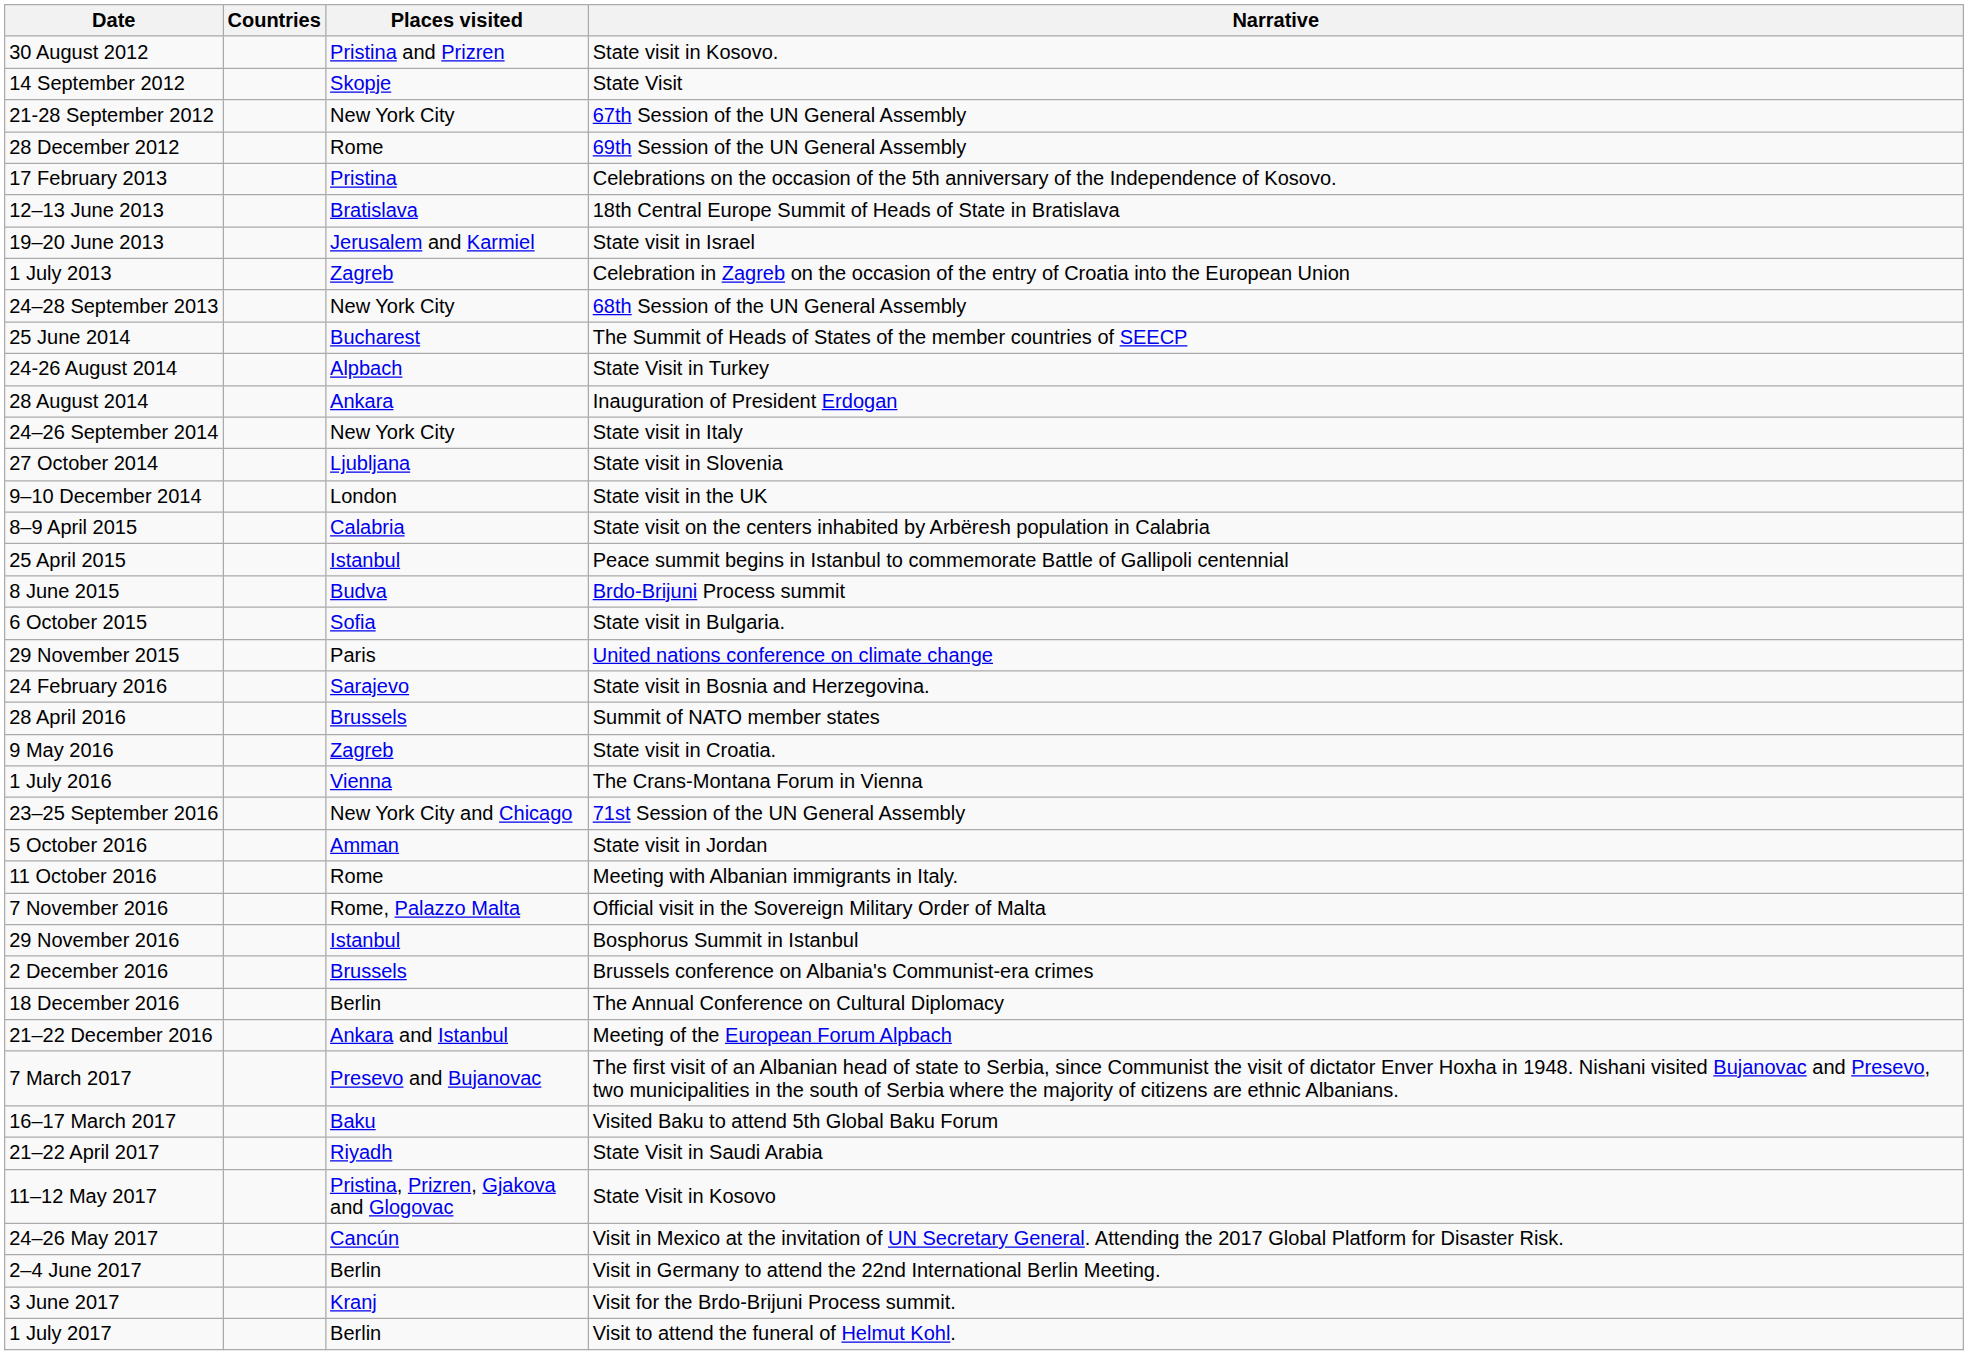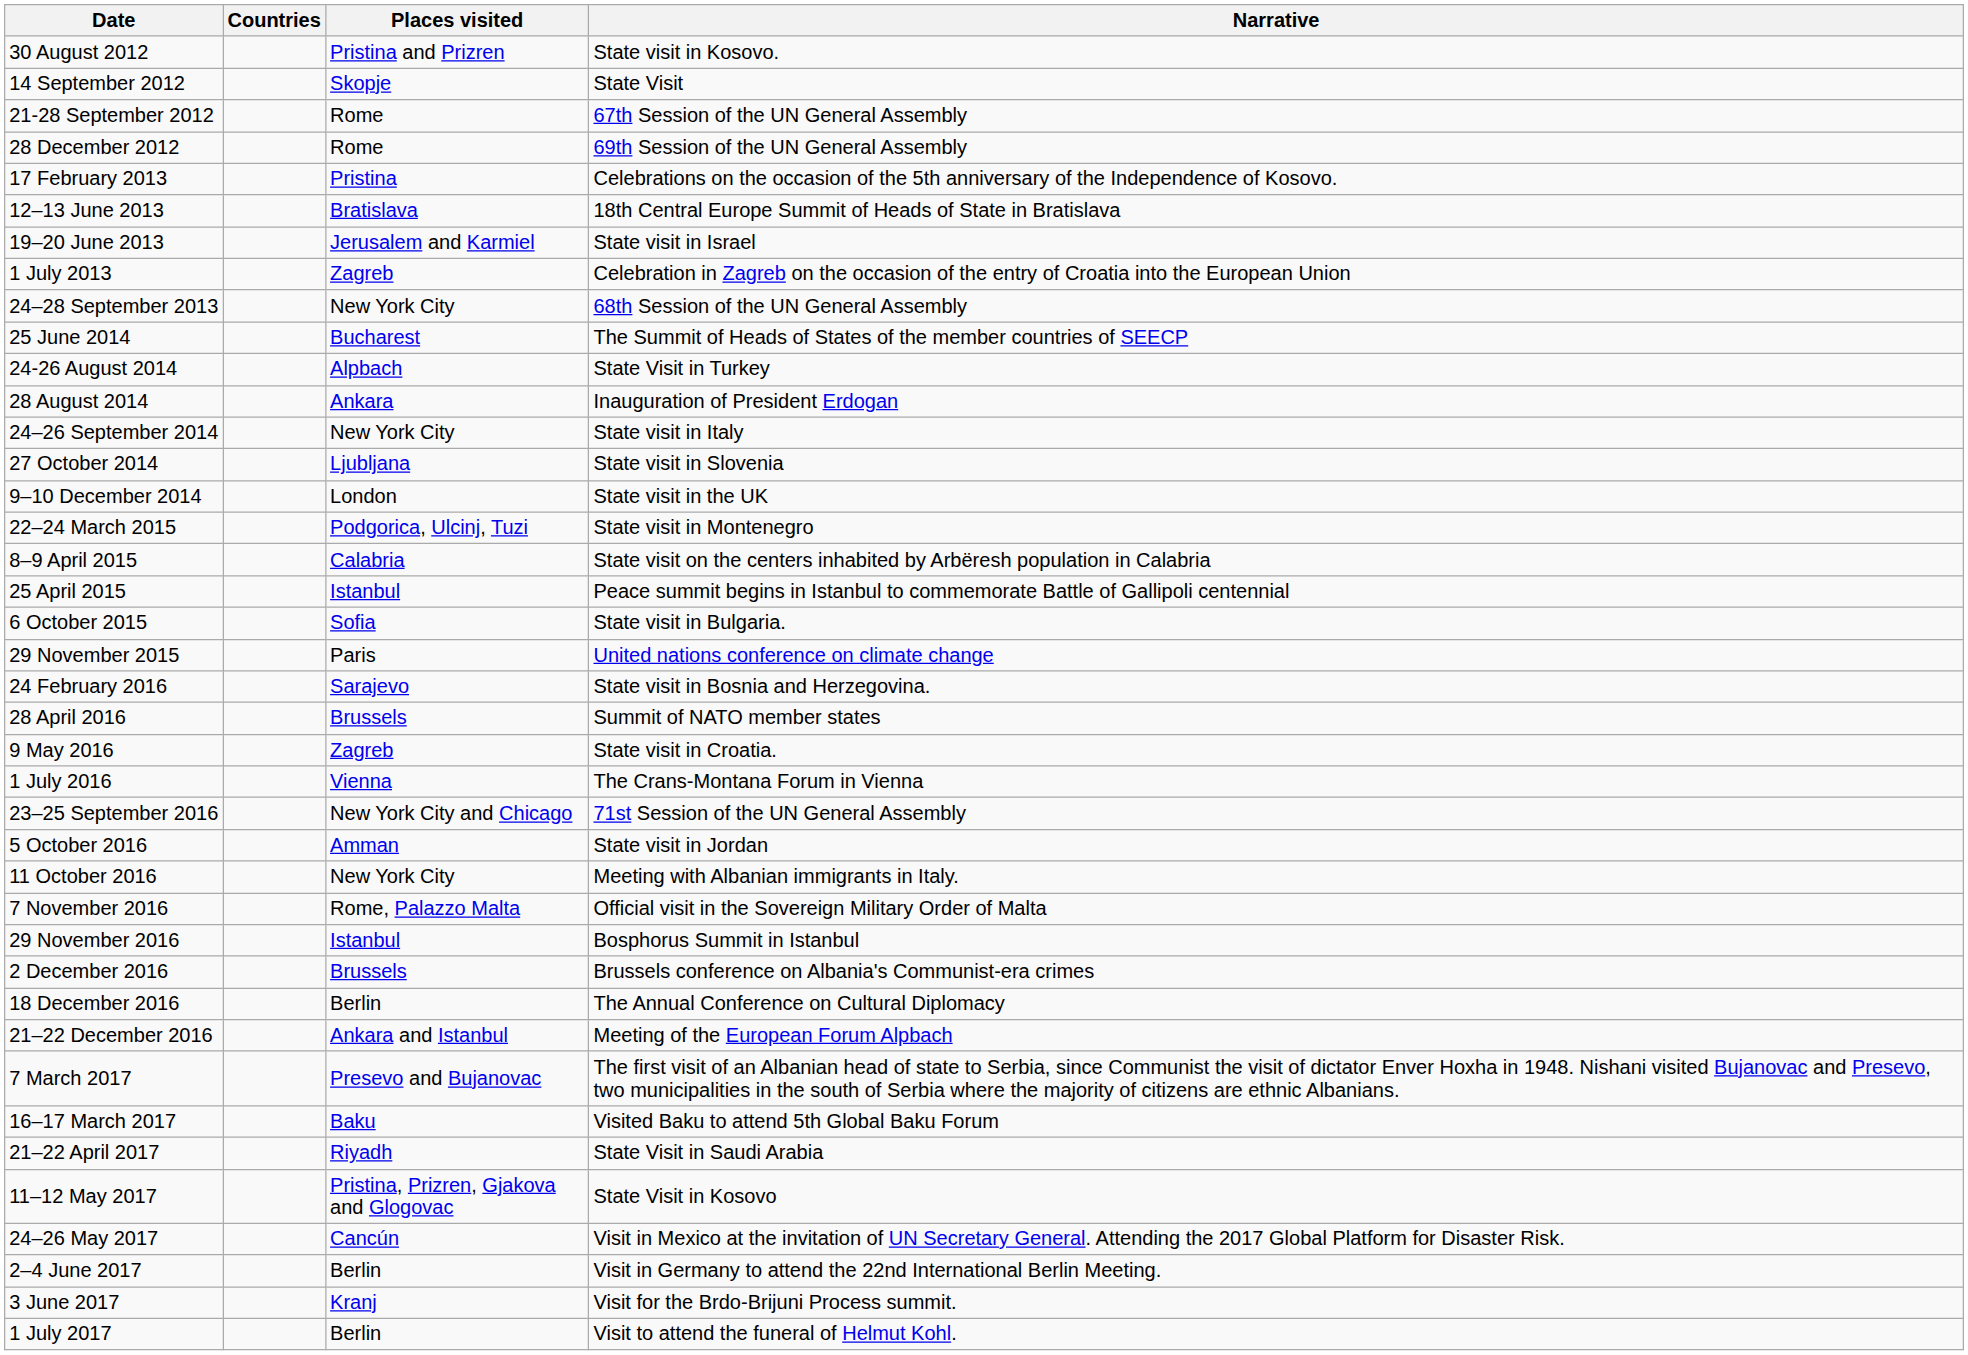 <table class="wikitable" border="1">
 <tr>
 <th>Date</th>
 <th>Countries</th>
 <th>Places visited</th>
 <th>Narrative</th>
 </tr>
 <tr>
 <td nowrap>30 August 2012</td>
 <td></td>
 <td><a href='#'>Pristina</a> and <a href='#'>Prizren</a></td>
 <td>State visit in Kosovo.</td>
 </tr>
 <tr>
 <td nowrap>14 September 2012</td>
 <td></td>
 <td><a href='#'>Skopje</a></td>
 <td>State Visit</td>
 </tr>
 <tr>
 <td nowrap>21-28 September 2012</td>
 <td></td>
-<td>New York City</td>
+<td>Rome</td>
 <td><a href='#'>67th</a> Session of the UN General Assembly</td>
 </tr>
 <tr>
 <td nowrap>28 December 2012</td>
 <td></td>
 <td>Rome</td>
 <td><a href='#'>69th</a> Session of the UN General Assembly</td>
 </tr>
 <tr>
 <td nowrap>17 February 2013</td>
 <td></td>
 <td><a href='#'>Pristina</a></td>
 <td>Celebrations on the occasion of the 5th anniversary of the Independence of Kosovo.</td>
 </tr>
 <tr>
 <td nowrap>12–13 June 2013</td>
 <td></td>
 <td><a href='#'>Bratislava</a></td>
 <td>18th Central Europe Summit of Heads of State in Bratislava</td>
 </tr>
 <tr>
 <td>19–20 June 2013</td>
 <td></td>
 <td><a href='#'>Jerusalem</a> and <a href='#'>Karmiel</a></td>
 <td>State visit in Israel</td>
 </tr>
 <tr>
 <td>1 July 2013</td>
 <td></td>
 <td><a href='#'>Zagreb</a></td>
 <td>Celebration in <a href='#'>Zagreb</a> on the occasion of the entry of Croatia into the European Union</td>
 </tr>
 <tr>
 <td>24–28 September 2013</td>
 <td></td>
 <td>New York City</td>
 <td><a href='#'>68th</a> Session of the UN General Assembly</td>
 </tr>
 <tr>
 <td>25 June 2014</td>
 <td></td>
 <td><a href='#'>Bucharest</a></td>
 <td>The Summit of Heads of States of the member countries of <a href='#'>SEECP</a></td>
 </tr>
 <tr>
 <td>24-26 August 2014</td>
 <td></td>
 <td><a href='#'>Alpbach</a></td>
 <td>State Visit in Turkey</td>
 </tr>
 <tr>
 <td>28 August 2014</td>
 <td></td>
 <td><a href='#'>Ankara</a></td>
 <td>Inauguration of President <a href='#'>Erdogan</a></td>
 </tr>
 <tr>
 <td nowrap>24–26 September 2014</td>
 <td></td>
 <td>New York City</td>
 <td>State visit in Italy</td>
 </tr>
 <tr>
 <td nowrap>27 October 2014</td>
 <td></td>
 <td><a href='#'>Ljubljana</a></td>
 <td>State visit in Slovenia</td>
 </tr>
 <tr>
 <td nowrap>9–10 December 2014</td>
 <td></td>
 <td>London</td>
 <td>State visit in the UK</td>
 </tr>
 <tr>
+<td>22–24 March 2015</td>
+<td></td>
+<td><a href='#'>Podgorica</a>, <a href='#'>Ulcinj</a>, <a href='#'>Tuzi</a></td>
+<td>State visit in Montenegro</td>
+</tr>
+<tr>
 <td>8–9 April 2015</td>
 <td></td>
 <td><a href='#'>Calabria</a></td>
 <td>State visit on the centers inhabited by Arbëresh population in Calabria</td>
 </tr>
 <tr>
 <td>25 April 2015</td>
 <td></td>
 <td><a href='#'>Istanbul</a></td>
 <td>Peace summit begins in Istanbul to commemorate Battle of Gallipoli centennial</td>
-</tr>
-<tr>
-<td>8 June 2015</td>
-<td></td>
-<td><a href='#'>Budva</a></td>
-<td><a href='#'>Brdo-Brijuni</a> Process summit</td>
 </tr>
 <tr>
 <td>6 October 2015</td>
 <td></td>
 <td><a href='#'>Sofia</a></td>
 <td>State visit in Bulgaria.</td>
 </tr>
 <tr>
 <td>29 November 2015</td>
 <td></td>
 <td>Paris</td>
 <td COP21><a href='#'>United nations conference on climate change</a></td>
 </tr>
 <tr>
 <td>24 February 2016</td>
 <td></td>
 <td><a href='#'>Sarajevo</a></td>
 <td>State visit in Bosnia and Herzegovina.</td>
 </tr>
 <tr>
 <td>28 April 2016</td>
 <td></td>
 <td><a href='#'>Brussels</a></td>
 <td>Summit of NATO member states</td>
 </tr>
 <tr>
 <td>9 May 2016</td>
 <td></td>
 <td><a href='#'>Zagreb</a></td>
 <td>State visit in Croatia.</td>
 </tr>
 <tr>
 <td>1 July 2016</td>
 <td></td>
 <td><a href='#'>Vienna</a></td>
 <td>The Crans-Montana Forum in Vienna</td>
 </tr>
 <tr>
 <td>23–25 September 2016</td>
 <td></td>
 <td>New York City and <a href='#'>Chicago</a></td>
 <td><a href='#'>71st</a> Session of the UN General Assembly</td>
 </tr>
 <tr>
 <td>5 October 2016</td>
 <td></td>
 <td><a href='#'>Amman</a></td>
 <td>State visit in Jordan</td>
 </tr>
 <tr>
 <td>11 October 2016</td>
 <td></td>
-<td>Rome</td>
+<td>New York City</td>
 <td>Meeting with Albanian immigrants in Italy.</td>
 </tr>
 <tr>
 <td>7 November 2016</td>
 <td></td>
 <td>Rome, <a href='#'>Palazzo Malta</a></td>
 <td>Official visit in the Sovereign Military Order of Malta</td>
 </tr>
 <tr>
 <td>29 November 2016</td>
 <td></td>
 <td><a href='#'>Istanbul</a></td>
 <td>Bosphorus Summit in Istanbul</td>
 </tr>
 <tr>
 <td>2 December 2016</td>
 <td></td>
 <td><a href='#'>Brussels</a></td>
 <td>Brussels conference on Albania's Communist-era crimes</td>
 </tr>
 <tr>
 <td>18 December 2016</td>
 <td></td>
 <td>Berlin</td>
 <td>The Annual Conference on Cultural Diplomacy</td>
 </tr>
 <tr>
 <td>21–22 December 2016</td>
 <td></td>
 <td><a href='#'>Ankara</a> and <a href='#'>Istanbul</a></td>
 <td>Meeting of the <a href='#'>European Forum Alpbach</a></td>
 </tr>
 <tr>
 <td>7 March 2017</td>
 <td></td>
 <td><a href='#'>Presevo</a> and <a href='#'>Bujanovac</a></td>
 <td>The first visit of an Albanian head of state to Serbia, since Communist the visit of dictator Enver Hoxha in 1948. Nishani visited <a href='#'>Bujanovac</a> and <a href='#'>Presevo</a>, two municipalities in the south of Serbia where the majority of citizens are ethnic Albanians.</td>
 </tr>
 <tr>
 <td>16–17 March 2017</td>
 <td></td>
 <td><a href='#'>Baku</a></td>
 <td>Visited Baku to attend 5th Global Baku Forum</td>
 </tr>
 <tr>
 <td>21–22 April 2017</td>
 <td></td>
 <td><a href='#'>Riyadh</a></td>
 <td>State Visit in Saudi Arabia</td>
 </tr>
 <tr>
 <td>11–12 May 2017</td>
 <td></td>
 <td><a href='#'>Pristina</a>, <a href='#'>Prizren</a>, <a href='#'>Gjakova</a> and <a href='#'>Glogovac</a></td>
 <td>State Visit in Kosovo</td>
 </tr>
 <tr>
 <td>24–26 May 2017</td>
 <td></td>
 <td><a href='#'>Cancún</a></td>
 <td>Visit in Mexico at the invitation of <a href='#'>UN Secretary General</a>. Attending the 2017 Global Platform for Disaster Risk.</td>
 </tr>
 <tr>
 <td>2–4 June 2017</td>
 <td></td>
 <td>Berlin</td>
 <td>Visit in Germany to attend the 22nd International Berlin Meeting.</td>
 </tr>
 <tr>
 <td>3 June 2017</td>
 <td></td>
 <td><a href='#'>Kranj</a></td>
 <td>Visit for the Brdo-Brijuni Process summit.</td>
 </tr>
 <tr>
 <td>1 July 2017</td>
 <td></td>
 <td>Berlin</td>
 <td>Visit to attend the funeral of <a href='#'>Helmut Kohl</a>.</td>
 </tr>
 </table>
